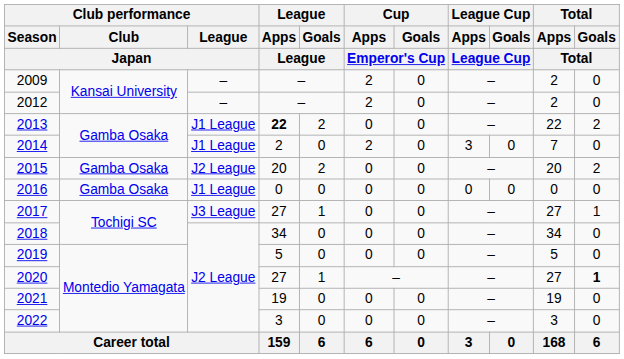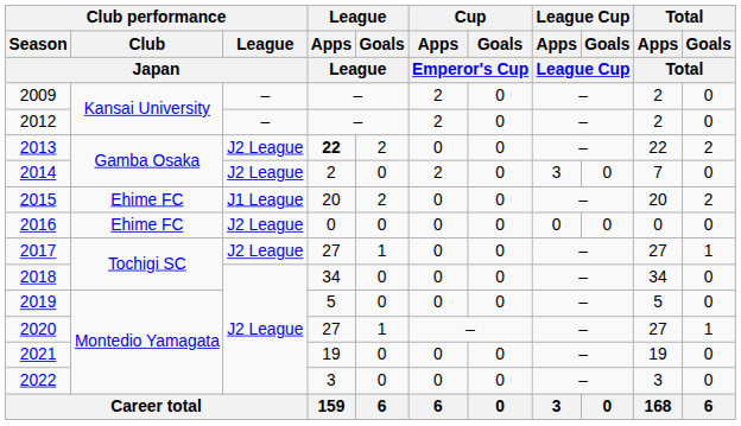 <table class="wikitable" style="text-align:center">
 <tr>
 <th colspan=3>Club performance</th>
 <th colspan=2>League</th>
 <th colspan=2>Cup</th>
 <th colspan=2>League Cup</th>
 <th colspan=2>Total</th>
 </tr>
 <tr>
 <th>Season</th>
 <th>Club</th>
 <th>League</th>
 <th>Apps</th>
 <th>Goals</th>
 <th>Apps</th>
 <th>Goals</th>
 <th>Apps</th>
 <th>Goals</th>
 <th>Apps</th>
 <th>Goals</th>
 </tr>
 <tr>
 <th colspan=3>Japan</th>
 <th colspan=2>League</th>
 <th colspan=2><a href='#'>Emperor's Cup</a></th>
 <th colspan=2><a href='#'>League Cup</a></th>
 <th colspan=2>Total</th>
 </tr>
 <tr>
 <td>2009</td>
 <td rowspan="2"><a href='#'>Kansai University</a></td>
 <td>–</td>
 <td colspan="2">–</td>
 <td>2</td>
 <td>0</td>
 <td colspan="2">–</td>
 <td>2</td>
 <td>0</td>
 </tr>
 <tr>
 <td>2012</td>
 <td>–</td>
 <td colspan="2">–</td>
 <td>2</td>
 <td>0</td>
 <td colspan="2">–</td>
 <td>2</td>
 <td>0</td>
 </tr>
 <tr>
 <td><a href='#'>2013</a></td>
 <td rowspan="2"><a href='#'>Gamba Osaka</a></td>
-<td><a href='#'>J1 League</a></td>
+<td><a href='#'>J2 League</a></td>
 <td><strong>22</strong></td>
 <td>2</td>
 <td>0</td>
 <td>0</td>
 <td colspan="2">–</td>
 <td>22</td>
 <td>2</td>
 </tr>
 <tr>
 <td><a href='#'>2014</a></td>
-<td rowspan="1"><a href='#'>J1 League</a></td>
+<td><a href='#'>J2 League</a></td>
 <td>2</td>
 <td>0</td>
 <td>2</td>
 <td>0</td>
 <td>3</td>
 <td>0</td>
 <td>7</td>
 <td>0</td>
 </tr>
 <tr>
 <td><a href='#'>2015</a></td>
-<td><a href='#'>Gamba Osaka</a></td>
-<td><a href='#'>J2 League</a></td>
+<td><a href='#'>Ehime FC</a></td>
+<td><a href='#'>J1 League</a></td>
 <td>20</td>
 <td>2</td>
 <td>0</td>
 <td>0</td>
 <td colspan="2">–</td>
 <td>20</td>
 <td>2</td>
 </tr>
 <tr>
 <td><a href='#'>2016</a></td>
-<td><a href='#'>Gamba Osaka</a></td>
-<td><a href='#'>J1 League</a></td>
+<td><a href='#'>Ehime FC</a></td>
+<td><a href='#'>J2 League</a></td>
 <td>0</td>
 <td>0</td>
 <td>0</td>
 <td>0</td>
 <td>0</td>
 <td>0</td>
 <td>0</td>
 <td>0</td>
 </tr>
 <tr>
 <td><a href='#'>2017</a></td>
 <td rowspan="2"><a href='#'>Tochigi SC</a></td>
-<td><a href='#'>J3 League</a></td>
+<td><a href='#'>J2 League</a></td>
 <td>27</td>
 <td>1</td>
 <td>0</td>
 <td>0</td>
 <td colspan="2">–</td>
 <td>27</td>
 <td>1</td>
 </tr>
 <tr>
 <td><a href='#'>2018</a></td>
 <td rowspan="5"><a href='#'>J2 League</a></td>
 <td>34</td>
 <td>0</td>
 <td>0</td>
 <td>0</td>
 <td colspan="2">–</td>
 <td>34</td>
 <td>0</td>
 </tr>
 <tr>
 <td><a href='#'>2019</a></td>
 <td rowspan="4"><a href='#'>Montedio Yamagata</a></td>
 <td>5</td>
 <td>0</td>
 <td>0</td>
 <td>0</td>
 <td colspan="2">–</td>
 <td>5</td>
 <td>0</td>
 </tr>
 <tr>
 <td><a href='#'>2020</a></td>
 <td>27</td>
 <td>1</td>
 <td colspan="2">–</td>
 <td colspan="2">–</td>
 <td>27</td>
-<td><strong>1</strong></td>
+<td>1</td>
 </tr>
 <tr>
 <td><a href='#'>2021</a></td>
 <td>19</td>
 <td>0</td>
 <td>0</td>
 <td>0</td>
 <td colspan="2">–</td>
 <td>19</td>
 <td>0</td>
 </tr>
 <tr>
 <td><a href='#'>2022</a></td>
 <td>3</td>
 <td>0</td>
 <td>0</td>
 <td>0</td>
 <td colspan="2">–</td>
 <td>3</td>
 <td>0</td>
 </tr>
 <tr>
 <th colspan="3">Career total</th>
 <th>159</th>
 <th>6</th>
 <th>6</th>
 <th>0</th>
 <th>3</th>
 <th>0</th>
 <th>168</th>
 <th>6</th>
 </tr>
 </table>
